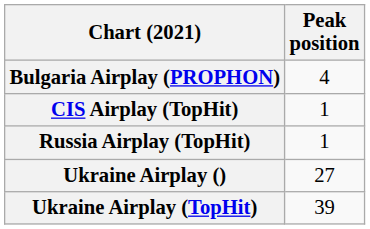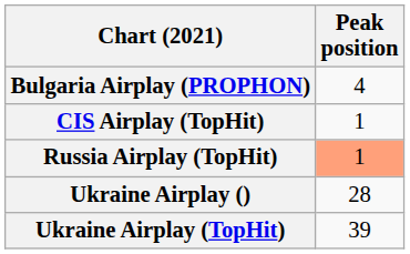 <table class="wikitable sortable plainrowheaders" style="text-align:center">
 <tr>
 <th scope="col">Chart (2021)</th>
 <th scope="col">Peak<br>position</th>
 </tr>
 <tr>
 <th scope="row">Bulgaria Airplay (<a href='#'>PROPHON</a>)</th>
 <td>4</td>
 </tr>
 <tr>
 <th scope="row"><a href='#'>CIS</a> Airplay (TopHit)</th>
 <td>1</td>
 </tr>
 <tr>
 <th scope="row">Russia Airplay (TopHit)</th>
-<td>1</td>
+<td style="background: lightsalmon;">1</td>
 </tr>
 <tr>
 <th scope="row">Ukraine Airplay ()</th>
-<td>27</td>
+<td>28</td>
 </tr>
 <tr>
 <th scope="row">Ukraine Airplay (<a href='#'>TopHit</a>)</th>
 <td>39</td>
 </tr>
 </table>
